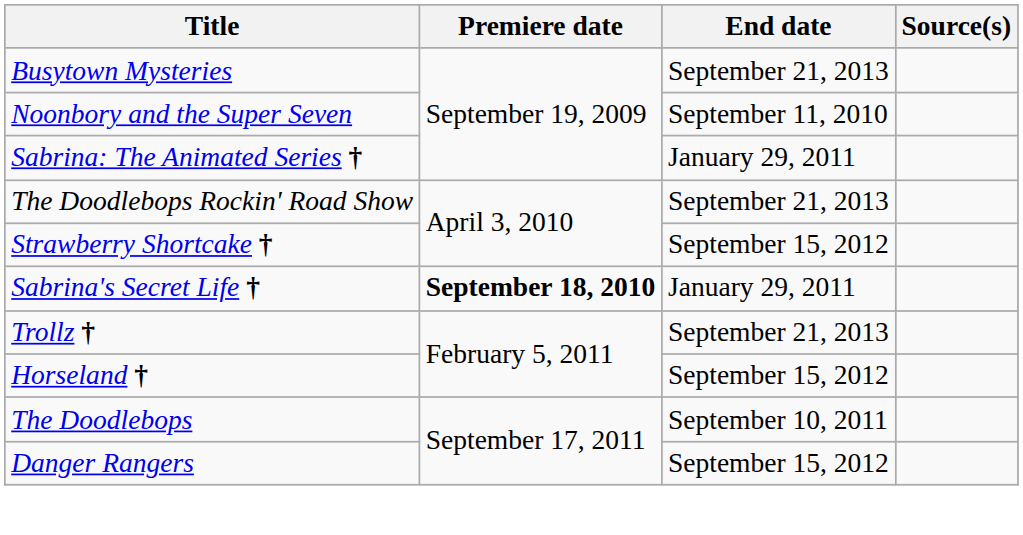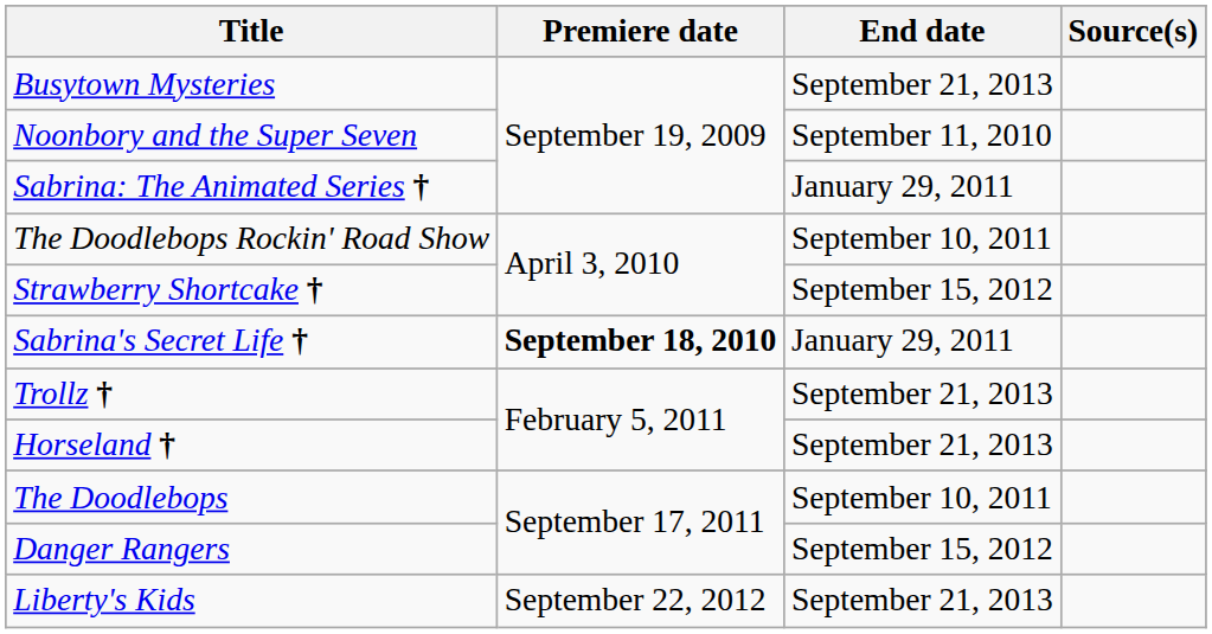 <table class="wikitable sortable">
 <tr>
 <th>Title</th>
 <th>Premiere date</th>
 <th>End date</th>
 <th>Source(s)</th>
 </tr>
 <tr>
 <td><em><a href='#'>Busytown Mysteries</a></em></td>
 <td rowspan=3>September 19, 2009</td>
 <td>September 21, 2013</td>
 <td></td>
 </tr>
 <tr>
 <td><em><a href='#'>Noonbory and the Super Seven</a></em></td>
 <td>September 11, 2010</td>
 <td></td>
 </tr>
 <tr>
 <td><em><a href='#'>Sabrina: The Animated Series</a></em> <strong>†</strong></td>
 <td>January 29, 2011</td>
 <td></td>
 </tr>
 <tr>
 <td><em>The Doodlebops Rockin' Road Show</em></td>
 <td rowspan=2>April 3, 2010</td>
-<td>September 21, 2013</td>
+<td>September 10, 2011</td>
 <td></td>
 </tr>
 <tr>
 <td><em><a href='#'>Strawberry Shortcake</a></em> <strong>†</strong></td>
 <td>September 15, 2012</td>
 <td></td>
 </tr>
 <tr>
 <td><em><a href='#'>Sabrina's Secret Life</a></em> <strong>†</strong></td>
 <td><strong>September 18, 2010</strong></td>
 <td>January 29, 2011</td>
 <td></td>
 </tr>
 <tr>
 <td><em><a href='#'>Trollz</a></em> <strong>†</strong></td>
 <td rowspan=2>February 5, 2011</td>
 <td>September 21, 2013</td>
 <td></td>
 </tr>
 <tr>
 <td><em><a href='#'>Horseland</a></em> <strong>†</strong></td>
-<td>September 15, 2012</td>
+<td>September 21, 2013</td>
 <td></td>
 </tr>
 <tr>
 <td><em><a href='#'>The Doodlebops</a></em></td>
 <td rowspan=2>September 17, 2011</td>
 <td>September 10, 2011</td>
 <td></td>
 </tr>
 <tr>
 <td><em><a href='#'>Danger Rangers</a></em></td>
 <td>September 15, 2012</td>
 <td></td>
 </tr>
+<tr>
+<td><em><a href='#'>Liberty's Kids</a></em></td>
+<td>September 22, 2012</td>
+<td>September 21, 2013</td>
+<td></td>
+</tr>
 </table>
